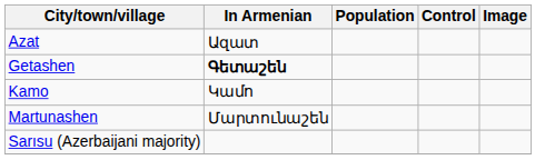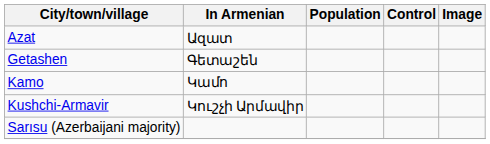 <table class="wikitable sortable mw-collapsible">
 <tr>
 <th>City/town/village</th>
 <th>In Armenian</th>
 <th>Population</th>
 <th>Control</th>
 <th>Image</th>
 </tr>
 <tr>
 <td><a href='#'>Azat</a></td>
 <td>Ազատ</td>
 <td></td>
 <td></td>
 <td></td>
 </tr>
 <tr>
 <td><a href='#'>Getashen</a></td>
-<td><strong>Գետաշեն</strong></td>
+<td>Գետաշեն</td>
 <td></td>
 <td></td>
 <td></td>
 </tr>
 <tr>
 <td><a href='#'>Kamo</a></td>
 <td>Կամո</td>
 <td></td>
 <td></td>
 <td></td>
 </tr>
 <tr>
-<td><a href='#'>Martunashen</a></td>
-<td>Մարտունաշեն</td>
+<td><a href='#'>Kushchi-Armavir</a></td>
+<td>Կուշչի Արմավիր</td>
 <td></td>
 <td></td>
 <td></td>
 </tr>
 <tr>
 <td><a href='#'>Sarısu</a> (Azerbaijani majority)</td>
 <td></td>
 <td></td>
 <td></td>
 <td></td>
 </tr>
 <tr>
 </tr>
 </table>
